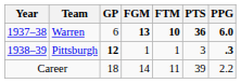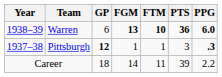 <table class="wikitable sortable" style="font-size:95%; text-align:right;">
 <tr>
 <th>Year</th>
 <th>Team</th>
 <th>GP</th>
 <th>FGM</th>
 <th>FTM</th>
 <th>PTS</th>
 <th>PPG</th>
 </tr>
 <tr>
-<td style="text-align:left;"><a href='#'>1937–38</a></td>
+<td style="text-align:left;"><a href='#'>1938–39</a></td>
 <td style="text-align:left;"><a href='#'>Warren</a></td>
 <td>6</td>
 <td><strong>13</strong></td>
 <td><strong>10</strong></td>
 <td><strong>36</strong></td>
 <td><strong>6.0</strong></td>
 </tr>
 <tr>
-<td style="text-align:left;"><a href='#'>1938–39</a></td>
+<td style="text-align:left;"><a href='#'>1937–38</a></td>
 <td style="text-align:left;"><a href='#'>Pittsburgh</a></td>
 <td><strong>12</strong></td>
 <td>1</td>
 <td>1</td>
 <td>3</td>
 <td><strong>.3</strong></td>
 </tr>
 <tr>
 <td style="text-align:center;" colspan="2">Career</td>
 <td>18</td>
 <td>14</td>
 <td>11</td>
 <td>39</td>
 <td>2.2</td>
 </tr>
 </table>
